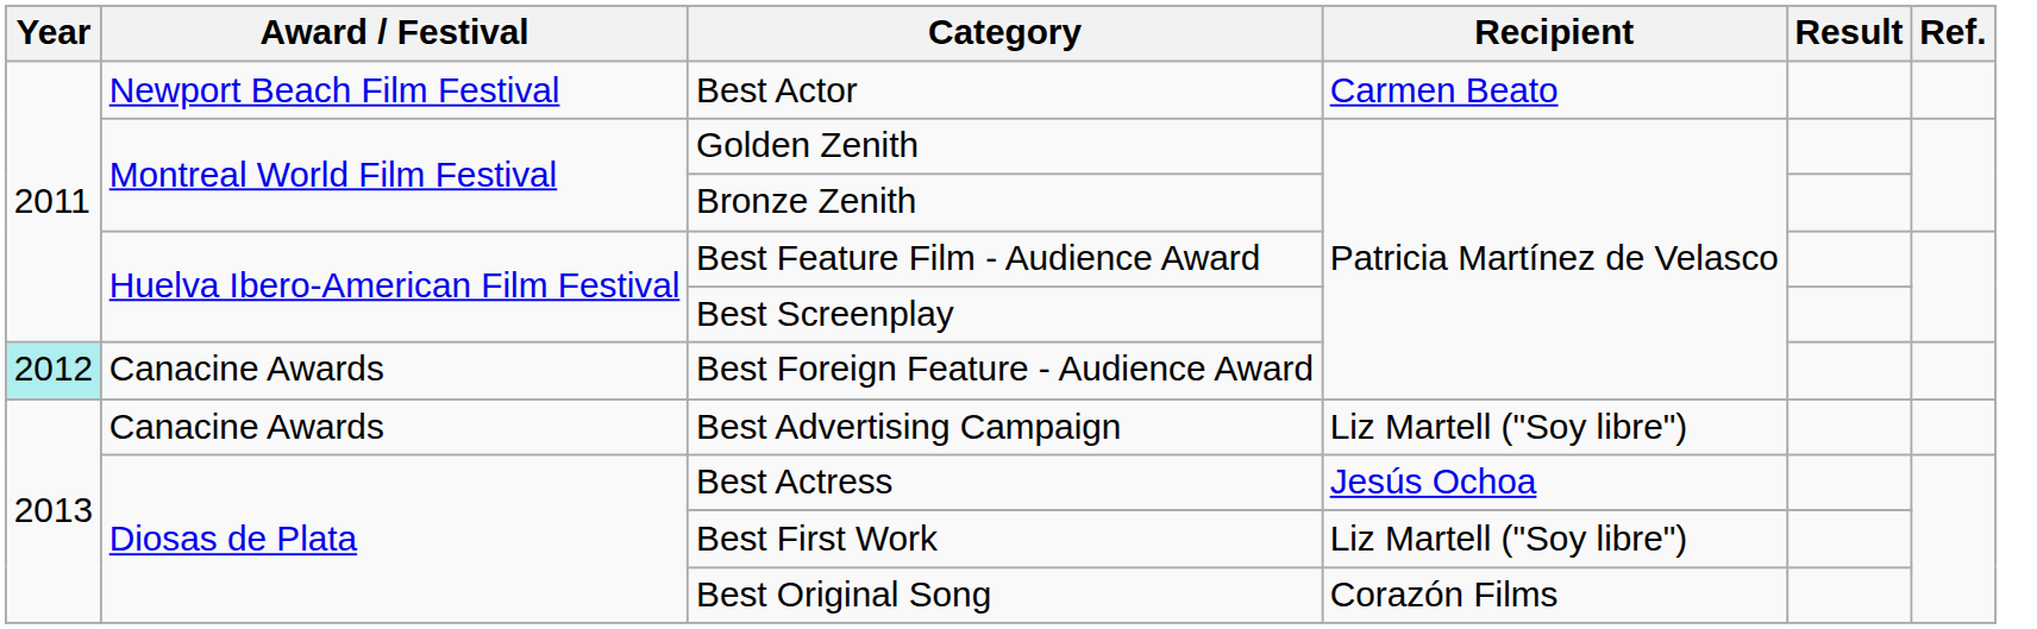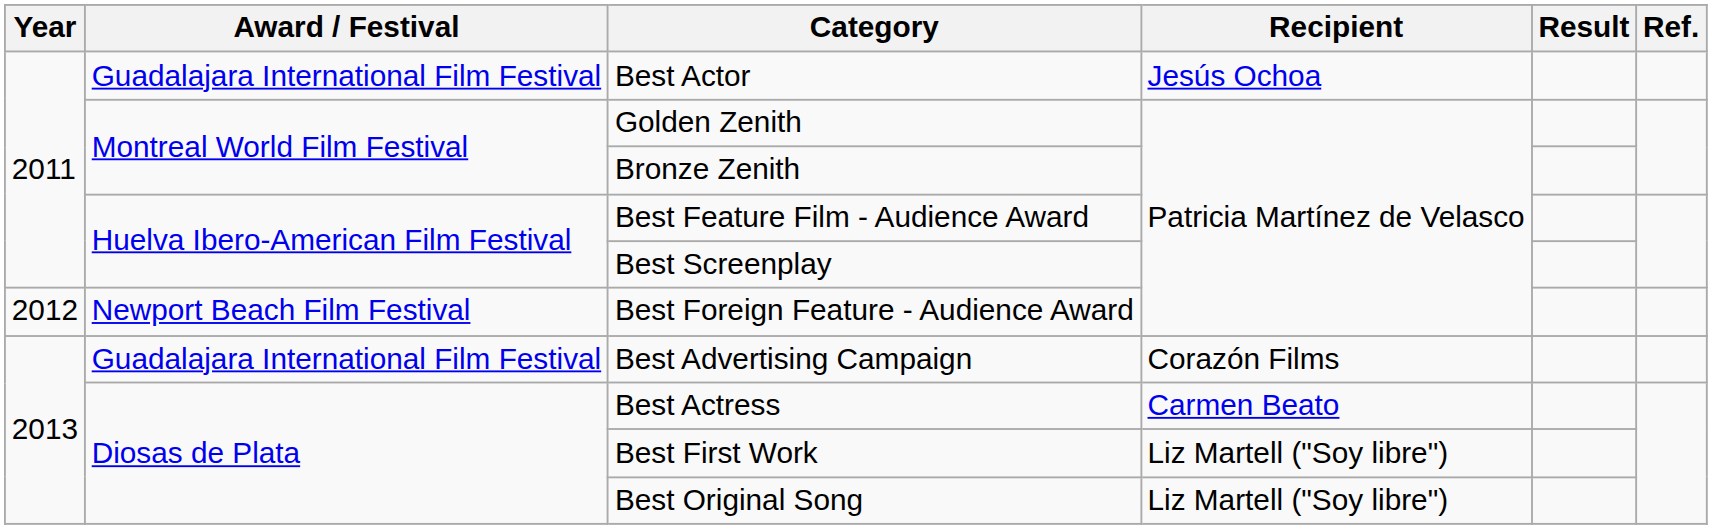 <table class="wikitable">
 <tr>
 <th>Year</th>
 <th>Award / Festival</th>
 <th>Category</th>
 <th>Recipient</th>
 <th>Result</th>
 <th>Ref.</th>
 </tr>
 <tr>
 <td rowspan="5">2011</td>
-<td><a href='#'>Newport Beach Film Festival</a></td>
+<td><a href='#'>Guadalajara International Film Festival</a></td>
 <td>Best Actor</td>
-<td><a href='#'>Carmen Beato</a></td>
+<td><a href='#'>Jesús Ochoa</a></td>
 <td></td>
 <td></td>
 </tr>
 <tr>
 <td rowspan="2"><a href='#'>Montreal World Film Festival</a></td>
 <td>Golden Zenith</td>
 <td rowspan="5">Patricia Martínez de Velasco</td>
 <td></td>
 <td rowspan="2"></td>
 </tr>
 <tr>
 <td>Bronze Zenith</td>
 <td></td>
 </tr>
 <tr>
 <td rowspan="2"><a href='#'>Huelva Ibero-American Film Festival</a></td>
 <td>Best Feature Film - Audience Award</td>
 <td></td>
 <td rowspan="2"></td>
 </tr>
 <tr>
 <td>Best Screenplay</td>
 <td></td>
 </tr>
 <tr>
-<td style="background: paleturquoise;">2012</td>
-<td>Canacine Awards</td>
+<td>2012</td>
+<td><a href='#'>Newport Beach Film Festival</a></td>
 <td>Best Foreign Feature - Audience Award</td>
 <td></td>
 <td></td>
 </tr>
 <tr>
 <td rowspan="4">2013</td>
-<td>Canacine Awards</td>
+<td><a href='#'>Guadalajara International Film Festival</a></td>
 <td>Best Advertising Campaign</td>
-<td>Liz Martell ("Soy libre")</td>
+<td>Corazón Films</td>
 <td></td>
 <td></td>
 </tr>
 <tr>
 <td rowspan="3"><a href='#'>Diosas de Plata</a></td>
 <td>Best Actress</td>
-<td><a href='#'>Jesús Ochoa</a></td>
+<td><a href='#'>Carmen Beato</a></td>
 <td></td>
 <td rowspan="3"></td>
 </tr>
 <tr>
 <td>Best First Work</td>
 <td>Liz Martell ("Soy libre")</td>
 <td></td>
 </tr>
 <tr>
 <td>Best Original Song</td>
-<td>Corazón Films</td>
+<td>Liz Martell ("Soy libre")</td>
 <td></td>
 </tr>
 </table>
